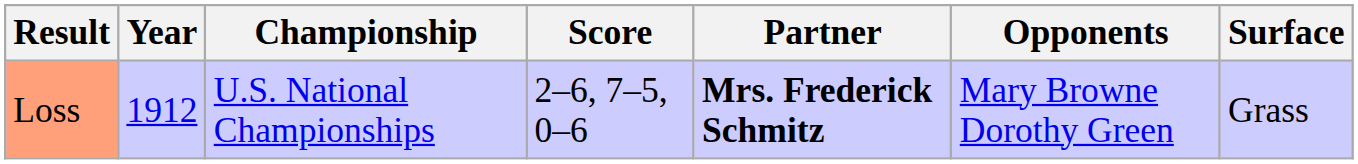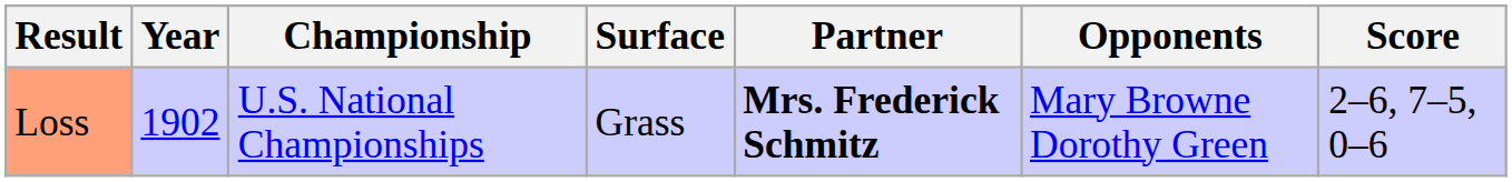 <table class="sortable wikitable">
 <tr>
 <th>Result</th>
 <th style="width:30px">Year</th>
 <th style="width:200px">Championship</th>
-<th style="width:120px" class="unsortable">Score</th>
+<th style="width:50px">Surface</th>
 <th style="width:180px">Partner</th>
 <th style="width:180px">Opponents</th>
-<th style="width:50px">Surface</th>
+<th style="width:120px" class="unsortable">Score</th>
 </tr>
 <tr style="background:#ccf;">
 <td style="background:#ffa07a;">Loss</td>
-<td><a href='#'>1912</a></td>
+<td><a href='#'>1902</a></td>
 <td><a href='#'>U.S. National Championships</a></td>
-<td>2–6, 7–5, 0–6</td>
+<td>Grass</td>
 <td><strong>  Mrs. Frederick Schmitz</strong></td>
 <td> <a href='#'>Mary Browne</a><br> <a href='#'>Dorothy Green</a></td>
-<td>Grass</td>
+<td>2–6, 7–5, 0–6</td>
 </tr>
 </table>
